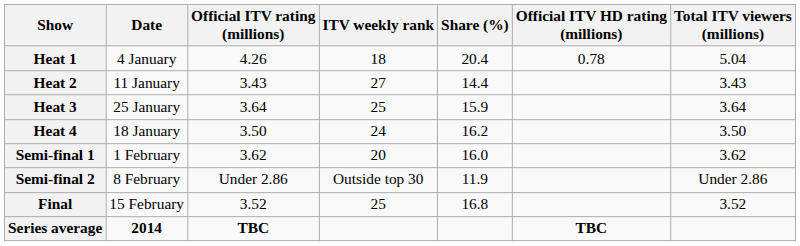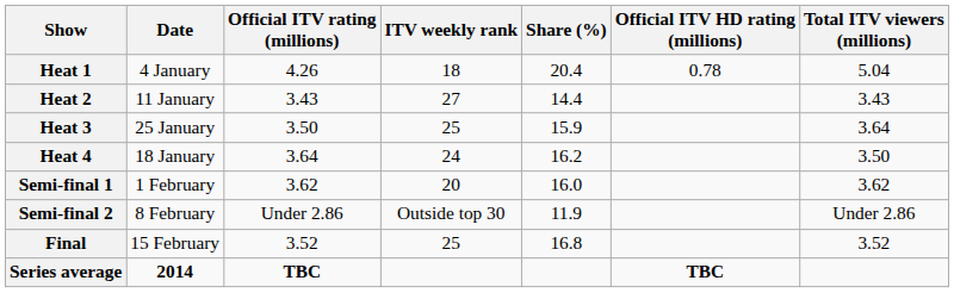 <table class="wikitable sortable" style="text-align:center">
 <tr>
 <th>Show</th>
 <th>Date</th>
 <th>Official ITV rating<br>(millions)</th>
 <th>ITV weekly rank</th>
 <th>Share (%)</th>
 <th>Official ITV HD rating<br>(millions)</th>
 <th>Total ITV viewers<br>(millions)</th>
 </tr>
 <tr>
 <th>Heat 1</th>
 <td>4 January</td>
 <td>4.26</td>
 <td>18</td>
 <td>20.4</td>
 <td>0.78</td>
 <td>5.04</td>
 </tr>
 <tr>
 <th>Heat 2</th>
 <td>11 January</td>
 <td>3.43</td>
 <td>27</td>
 <td>14.4</td>
 <td></td>
 <td>3.43</td>
 </tr>
 <tr>
 <th>Heat 3</th>
 <td>25 January</td>
-<td>3.64</td>
+<td>3.50</td>
 <td>25</td>
 <td>15.9</td>
 <td></td>
 <td>3.64</td>
 </tr>
 <tr>
 <th>Heat 4</th>
 <td>18 January</td>
-<td>3.50</td>
+<td>3.64</td>
 <td>24</td>
 <td>16.2</td>
 <td></td>
 <td>3.50</td>
 </tr>
 <tr>
 <th>Semi-final 1</th>
 <td>1 February</td>
 <td>3.62</td>
 <td>20</td>
 <td>16.0</td>
 <td></td>
 <td>3.62</td>
 </tr>
 <tr>
 <th>Semi-final 2</th>
 <td>8 February</td>
 <td>Under 2.86</td>
 <td>Outside top 30</td>
 <td>11.9</td>
 <td></td>
 <td>Under 2.86</td>
 </tr>
 <tr>
 <th>Final</th>
 <td>15 February</td>
 <td>3.52</td>
 <td>25</td>
 <td>16.8</td>
 <td></td>
 <td>3.52</td>
 </tr>
 <tr>
 <th scope=col>Series average</th>
 <td><strong>2014</strong></td>
 <td><strong>TBC</strong></td>
 <td></td>
 <td></td>
 <td><strong>TBC</strong></td>
 <td></td>
 </tr>
 </table>
